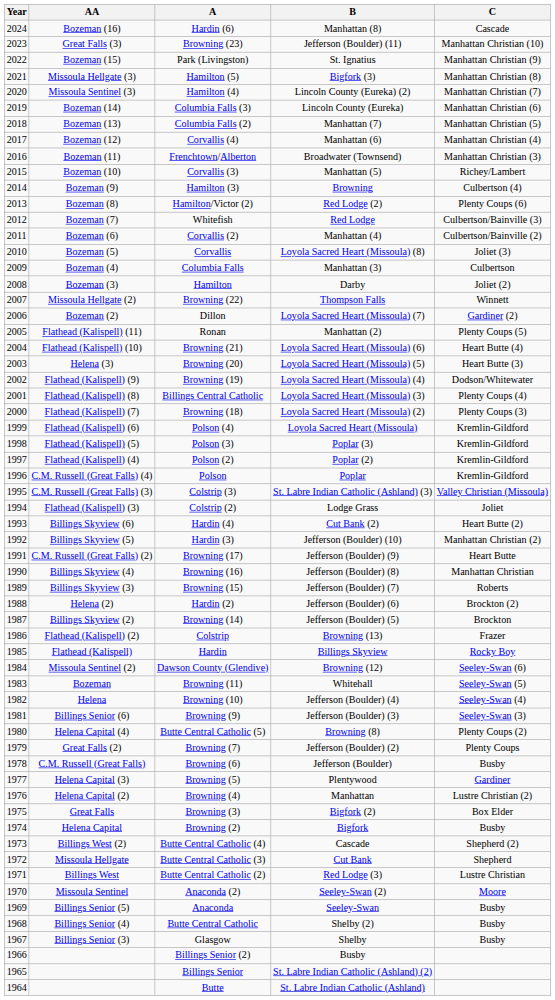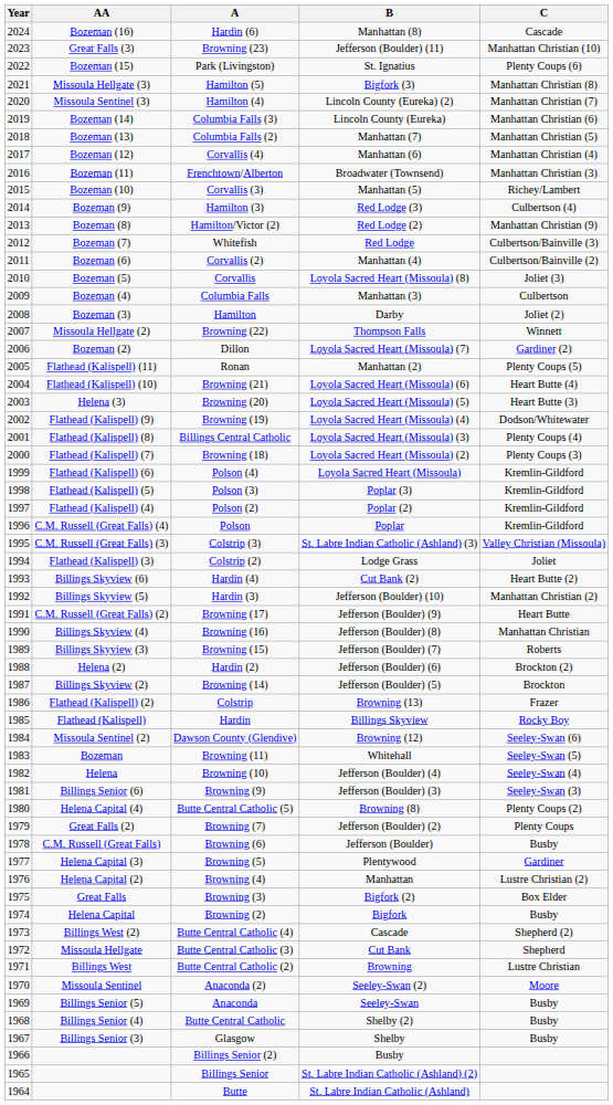 <table class="wikitable" style="text-align:center">
 <tr>
 <th>Year</th>
 <th>AA</th>
 <th>A</th>
 <th>B</th>
 <th>C</th>
 </tr>
 <tr>
 <td>2024</td>
 <td><a href='#'>Bozeman</a> (16)</td>
 <td><a href='#'>Hardin</a> (6)</td>
 <td>Manhattan (8)</td>
 <td>Cascade</td>
 </tr>
 <tr>
 <td>2023</td>
 <td><a href='#'>Great Falls</a> (3)</td>
 <td><a href='#'>Browning</a> (23)</td>
 <td>Jefferson (Boulder) (11)</td>
 <td>Manhattan Christian (10)</td>
 </tr>
 <tr>
 <td>2022</td>
 <td><a href='#'>Bozeman</a> (15)</td>
 <td>Park (Livingston)</td>
 <td>St. Ignatius</td>
-<td>Manhattan Christian (9)</td>
+<td>Plenty Coups (6)</td>
 </tr>
 <tr>
 <td>2021</td>
 <td><a href='#'>Missoula Hellgate</a> (3)</td>
 <td><a href='#'>Hamilton</a> (5)</td>
 <td><a href='#'>Bigfork</a> (3)</td>
 <td>Manhattan Christian (8)</td>
 </tr>
 <tr>
 <td>2020</td>
 <td><a href='#'>Missoula Sentinel</a> (3)</td>
 <td><a href='#'>Hamilton</a> (4)</td>
 <td>Lincoln County (Eureka) (2)</td>
 <td>Manhattan Christian (7)</td>
 </tr>
 <tr>
 <td>2019</td>
 <td><a href='#'>Bozeman</a> (14)</td>
 <td><a href='#'>Columbia Falls</a> (3)</td>
 <td>Lincoln County (Eureka)</td>
 <td>Manhattan Christian (6)</td>
 </tr>
 <tr>
 <td>2018</td>
 <td><a href='#'>Bozeman</a> (13)</td>
 <td><a href='#'>Columbia Falls</a> (2)</td>
 <td>Manhattan (7)</td>
 <td>Manhattan Christian (5)</td>
 </tr>
 <tr>
 <td>2017</td>
 <td><a href='#'>Bozeman</a> (12)</td>
 <td><a href='#'>Corvallis</a> (4)</td>
 <td>Manhattan (6)</td>
 <td>Manhattan Christian (4)</td>
 </tr>
 <tr>
 <td>2016</td>
 <td><a href='#'>Bozeman</a> (11)</td>
 <td><a href='#'>Frenchtown</a>/<a href='#'>Alberton</a></td>
 <td>Broadwater (Townsend)</td>
 <td>Manhattan Christian (3)</td>
 </tr>
 <tr>
 <td>2015</td>
 <td><a href='#'>Bozeman</a> (10)</td>
 <td><a href='#'>Corvallis</a> (3)</td>
 <td>Manhattan (5)</td>
 <td>Richey/Lambert</td>
 </tr>
 <tr>
 <td>2014</td>
 <td><a href='#'>Bozeman</a> (9)</td>
 <td><a href='#'>Hamilton</a> (3)</td>
-<td><a href='#'>Browning</a></td>
+<td><a href='#'>Red Lodge</a> (3)</td>
 <td>Culbertson (4)</td>
 </tr>
 <tr>
 <td>2013</td>
 <td><a href='#'>Bozeman</a> (8)</td>
 <td><a href='#'>Hamilton</a>/Victor (2)</td>
 <td><a href='#'>Red Lodge</a> (2)</td>
-<td>Plenty Coups (6)</td>
+<td>Manhattan Christian (9)</td>
 </tr>
 <tr>
 <td>2012</td>
 <td><a href='#'>Bozeman</a> (7)</td>
 <td>Whitefish</td>
 <td><a href='#'>Red Lodge</a></td>
 <td>Culbertson/Bainville (3)</td>
 </tr>
 <tr>
 <td>2011</td>
 <td><a href='#'>Bozeman</a> (6)</td>
 <td><a href='#'>Corvallis</a> (2)</td>
 <td>Manhattan (4)</td>
 <td>Culbertson/Bainville (2)</td>
 </tr>
 <tr>
 <td>2010</td>
 <td><a href='#'>Bozeman</a> (5)</td>
 <td><a href='#'>Corvallis</a></td>
 <td><a href='#'>Loyola Sacred Heart (Missoula)</a> (8)</td>
 <td>Joliet (3)</td>
 </tr>
 <tr>
 <td>2009</td>
 <td><a href='#'>Bozeman</a> (4)</td>
 <td><a href='#'>Columbia Falls</a></td>
 <td>Manhattan (3)</td>
 <td>Culbertson</td>
 </tr>
 <tr>
 <td>2008</td>
 <td><a href='#'>Bozeman</a> (3)</td>
 <td><a href='#'>Hamilton</a></td>
 <td>Darby</td>
 <td>Joliet (2)</td>
 </tr>
 <tr>
 <td>2007</td>
 <td><a href='#'>Missoula Hellgate</a> (2)</td>
 <td><a href='#'>Browning</a> (22)</td>
 <td><a href='#'>Thompson Falls</a></td>
 <td>Winnett</td>
 </tr>
 <tr>
 <td>2006</td>
 <td><a href='#'>Bozeman</a> (2)</td>
 <td>Dillon</td>
 <td><a href='#'>Loyola Sacred Heart (Missoula)</a> (7)</td>
 <td><a href='#'>Gardiner</a> (2)</td>
 </tr>
 <tr>
 <td>2005</td>
 <td><a href='#'>Flathead (Kalispell)</a> (11)</td>
 <td>Ronan</td>
 <td>Manhattan (2)</td>
 <td>Plenty Coups (5)</td>
 </tr>
 <tr>
 <td>2004</td>
 <td><a href='#'>Flathead (Kalispell)</a> (10)</td>
 <td><a href='#'>Browning</a> (21)</td>
 <td><a href='#'>Loyola Sacred Heart (Missoula)</a> (6)</td>
 <td>Heart Butte (4)</td>
 </tr>
 <tr>
 <td>2003</td>
 <td><a href='#'>Helena</a> (3)</td>
 <td><a href='#'>Browning</a> (20)</td>
 <td><a href='#'>Loyola Sacred Heart (Missoula)</a> (5)</td>
 <td>Heart Butte (3)</td>
 </tr>
 <tr>
 <td>2002</td>
 <td><a href='#'>Flathead (Kalispell)</a> (9)</td>
 <td><a href='#'>Browning</a> (19)</td>
 <td><a href='#'>Loyola Sacred Heart (Missoula)</a> (4)</td>
 <td>Dodson/Whitewater</td>
 </tr>
 <tr>
 <td>2001</td>
 <td><a href='#'>Flathead (Kalispell)</a> (8)</td>
 <td><a href='#'>Billings Central Catholic</a></td>
 <td><a href='#'>Loyola Sacred Heart (Missoula)</a> (3)</td>
 <td>Plenty Coups (4)</td>
 </tr>
 <tr>
 <td>2000</td>
 <td><a href='#'>Flathead (Kalispell)</a> (7)</td>
 <td><a href='#'>Browning</a> (18)</td>
 <td><a href='#'>Loyola Sacred Heart (Missoula)</a> (2)</td>
 <td>Plenty Coups (3)</td>
 </tr>
 <tr>
 <td>1999</td>
 <td><a href='#'>Flathead (Kalispell)</a> (6)</td>
 <td><a href='#'>Polson</a> (4)</td>
 <td><a href='#'>Loyola Sacred Heart (Missoula)</a></td>
 <td>Kremlin-Gildford</td>
 </tr>
 <tr>
 <td>1998</td>
 <td><a href='#'>Flathead (Kalispell)</a> (5)</td>
 <td><a href='#'>Polson</a> (3)</td>
 <td><a href='#'>Poplar</a> (3)</td>
 <td>Kremlin-Gildford</td>
 </tr>
 <tr>
 <td>1997</td>
 <td><a href='#'>Flathead (Kalispell)</a> (4)</td>
 <td><a href='#'>Polson</a> (2)</td>
 <td><a href='#'>Poplar</a> (2)</td>
 <td>Kremlin-Gildford</td>
 </tr>
 <tr>
 <td>1996</td>
 <td><a href='#'>C.M. Russell (Great Falls)</a> (4)</td>
 <td><a href='#'>Polson</a></td>
 <td><a href='#'>Poplar</a></td>
 <td>Kremlin-Gildford</td>
 </tr>
 <tr>
 <td>1995</td>
 <td><a href='#'>C.M. Russell (Great Falls)</a> (3)</td>
 <td><a href='#'>Colstrip</a> (3)</td>
 <td><a href='#'>St. Labre Indian Catholic (Ashland)</a> (3)</td>
 <td><a href='#'>Valley Christian (Missoula)</a></td>
 </tr>
 <tr>
 <td>1994</td>
 <td><a href='#'>Flathead (Kalispell)</a> (3)</td>
 <td><a href='#'>Colstrip</a> (2)</td>
 <td>Lodge Grass</td>
 <td>Joliet</td>
 </tr>
 <tr>
 <td>1993</td>
 <td><a href='#'>Billings Skyview</a> (6)</td>
 <td><a href='#'>Hardin</a> (4)</td>
 <td><a href='#'>Cut Bank</a> (2)</td>
 <td>Heart Butte (2)</td>
 </tr>
 <tr>
 <td>1992</td>
 <td><a href='#'>Billings Skyview</a> (5)</td>
 <td><a href='#'>Hardin</a> (3)</td>
 <td>Jefferson (Boulder) (10)</td>
 <td>Manhattan Christian (2)</td>
 </tr>
 <tr>
 <td>1991</td>
 <td><a href='#'>C.M. Russell (Great Falls)</a> (2)</td>
 <td><a href='#'>Browning</a> (17)</td>
 <td>Jefferson (Boulder) (9)</td>
 <td>Heart Butte</td>
 </tr>
 <tr>
 <td>1990</td>
 <td><a href='#'>Billings Skyview</a> (4)</td>
 <td><a href='#'>Browning</a> (16)</td>
 <td>Jefferson (Boulder) (8)</td>
 <td>Manhattan Christian</td>
 </tr>
 <tr>
 <td>1989</td>
 <td><a href='#'>Billings Skyview</a> (3)</td>
 <td><a href='#'>Browning</a> (15)</td>
 <td>Jefferson (Boulder) (7)</td>
 <td>Roberts</td>
 </tr>
 <tr>
 <td>1988</td>
 <td><a href='#'>Helena</a> (2)</td>
 <td><a href='#'>Hardin</a> (2)</td>
 <td>Jefferson (Boulder) (6)</td>
 <td>Brockton (2)</td>
 </tr>
 <tr>
 <td>1987</td>
 <td><a href='#'>Billings Skyview</a> (2)</td>
 <td><a href='#'>Browning</a> (14)</td>
 <td>Jefferson (Boulder) (5)</td>
 <td>Brockton</td>
 </tr>
 <tr>
 <td>1986</td>
 <td><a href='#'>Flathead (Kalispell)</a> (2)</td>
 <td><a href='#'>Colstrip</a></td>
 <td><a href='#'>Browning</a> (13)</td>
 <td>Frazer</td>
 </tr>
 <tr>
 <td>1985</td>
 <td><a href='#'>Flathead (Kalispell)</a></td>
 <td><a href='#'>Hardin</a></td>
 <td><a href='#'>Billings Skyview</a></td>
 <td><a href='#'>Rocky Boy</a></td>
 </tr>
 <tr>
 <td>1984</td>
 <td><a href='#'>Missoula Sentinel</a> (2)</td>
 <td><a href='#'>Dawson County (Glendive)</a></td>
 <td><a href='#'>Browning</a> (12)</td>
 <td><a href='#'>Seeley-Swan</a> (6)</td>
 </tr>
 <tr>
 <td>1983</td>
 <td><a href='#'>Bozeman</a></td>
 <td><a href='#'>Browning</a> (11)</td>
 <td>Whitehall</td>
 <td><a href='#'>Seeley-Swan</a> (5)</td>
 </tr>
 <tr>
 <td>1982</td>
 <td><a href='#'>Helena</a></td>
 <td><a href='#'>Browning</a> (10)</td>
 <td>Jefferson (Boulder) (4)</td>
 <td><a href='#'>Seeley-Swan</a> (4)</td>
 </tr>
 <tr>
 <td>1981</td>
 <td><a href='#'>Billings Senior</a> (6)</td>
 <td><a href='#'>Browning</a> (9)</td>
 <td>Jefferson (Boulder) (3)</td>
 <td><a href='#'>Seeley-Swan</a> (3)</td>
 </tr>
 <tr>
 <td>1980</td>
 <td><a href='#'>Helena Capital</a> (4)</td>
 <td><a href='#'>Butte Central Catholic</a> (5)</td>
 <td><a href='#'>Browning</a> (8)</td>
 <td>Plenty Coups (2)</td>
 </tr>
 <tr>
 <td>1979</td>
 <td><a href='#'>Great Falls</a> (2)</td>
 <td><a href='#'>Browning</a> (7)</td>
 <td>Jefferson (Boulder) (2)</td>
 <td>Plenty Coups</td>
 </tr>
 <tr>
 <td>1978</td>
 <td><a href='#'>C.M. Russell (Great Falls)</a></td>
 <td><a href='#'>Browning</a> (6)</td>
 <td>Jefferson (Boulder)</td>
 <td>Busby</td>
 </tr>
 <tr>
 <td>1977</td>
 <td><a href='#'>Helena Capital</a> (3)</td>
 <td><a href='#'>Browning</a> (5)</td>
 <td>Plentywood</td>
 <td><a href='#'>Gardiner</a></td>
 </tr>
 <tr>
 <td>1976</td>
 <td><a href='#'>Helena Capital</a> (2)</td>
 <td><a href='#'>Browning</a> (4)</td>
 <td>Manhattan</td>
 <td>Lustre Christian (2)</td>
 </tr>
 <tr>
 <td>1975</td>
 <td><a href='#'>Great Falls</a></td>
 <td><a href='#'>Browning</a> (3)</td>
 <td><a href='#'>Bigfork</a> (2)</td>
 <td>Box Elder</td>
 </tr>
 <tr>
 <td>1974</td>
 <td><a href='#'>Helena Capital</a></td>
 <td><a href='#'>Browning</a> (2)</td>
 <td><a href='#'>Bigfork</a></td>
 <td>Busby</td>
 </tr>
 <tr>
 <td>1973</td>
 <td><a href='#'>Billings West</a> (2)</td>
 <td><a href='#'>Butte Central Catholic</a> (4)</td>
 <td>Cascade</td>
 <td>Shepherd (2)</td>
 </tr>
 <tr>
 <td>1972</td>
 <td><a href='#'>Missoula Hellgate</a></td>
 <td><a href='#'>Butte Central Catholic</a> (3)</td>
 <td><a href='#'>Cut Bank</a></td>
 <td>Shepherd</td>
 </tr>
 <tr>
 <td>1971</td>
 <td><a href='#'>Billings West</a></td>
 <td><a href='#'>Butte Central Catholic</a> (2)</td>
-<td><a href='#'>Red Lodge</a> (3)</td>
+<td><a href='#'>Browning</a></td>
 <td>Lustre Christian</td>
 </tr>
 <tr>
 <td>1970</td>
 <td><a href='#'>Missoula Sentinel</a></td>
 <td><a href='#'>Anaconda</a> (2)</td>
 <td><a href='#'>Seeley-Swan</a> (2)</td>
 <td><a href='#'>Moore</a></td>
 </tr>
 <tr>
 <td>1969</td>
 <td><a href='#'>Billings Senior</a> (5)</td>
 <td><a href='#'>Anaconda</a></td>
 <td><a href='#'>Seeley-Swan</a></td>
 <td>Busby</td>
 </tr>
 <tr>
 <td>1968</td>
 <td><a href='#'>Billings Senior</a> (4)</td>
 <td><a href='#'>Butte Central Catholic</a></td>
 <td>Shelby (2)</td>
 <td>Busby</td>
 </tr>
 <tr>
 <td>1967</td>
 <td><a href='#'>Billings Senior</a> (3)</td>
 <td>Glasgow</td>
 <td>Shelby</td>
 <td>Busby</td>
 </tr>
 <tr>
 <td>1966</td>
 <td></td>
 <td><a href='#'>Billings Senior</a> (2)</td>
 <td>Busby</td>
 <td></td>
 </tr>
 <tr>
 <td>1965</td>
 <td></td>
 <td><a href='#'>Billings Senior</a></td>
 <td><a href='#'>St. Labre Indian Catholic (Ashland) (2)</a></td>
 <td></td>
 </tr>
 <tr>
 <td>1964</td>
 <td></td>
 <td><a href='#'>Butte</a></td>
 <td><a href='#'>St. Labre Indian Catholic (Ashland)</a></td>
 <td></td>
 </tr>
 </table>
